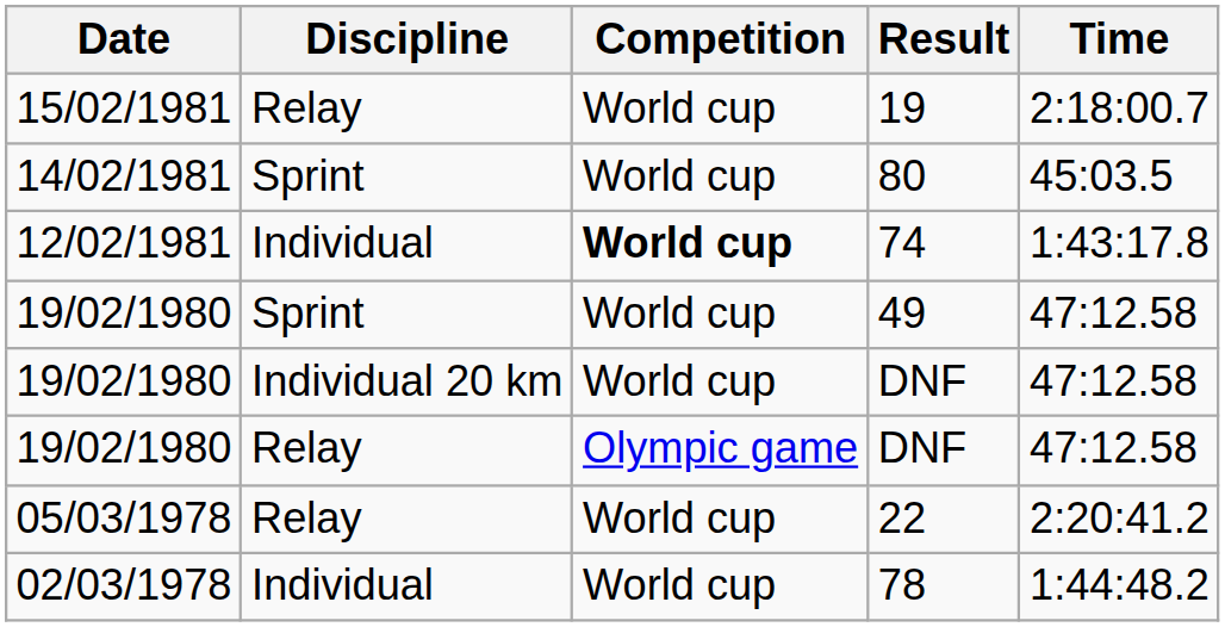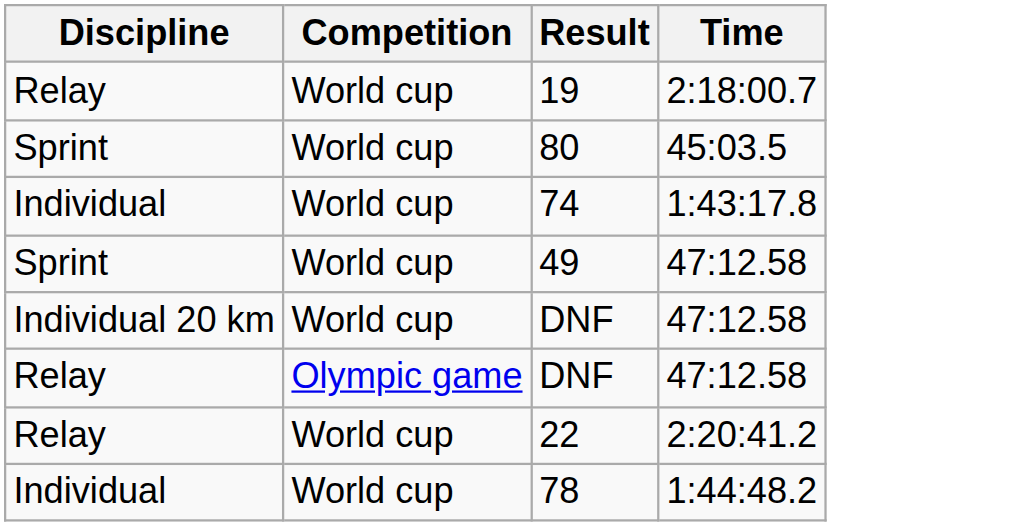 <table class="wikitable">
 <tr>
-<th>Date</th>
 <th>Discipline</th>
 <th>Competition</th>
 <th>Result</th>
 <th>Time</th>
 </tr>
 <tr>
-<td>15/02/1981</td>
 <td>Relay</td>
 <td>World cup</td>
 <td>19</td>
 <td>2:18:00.7</td>
 </tr>
 <tr>
-<td>14/02/1981</td>
 <td>Sprint</td>
 <td>World cup</td>
 <td>80</td>
 <td>45:03.5</td>
 </tr>
 <tr>
-<td>12/02/1981</td>
 <td>Individual</td>
-<td><strong>World cup</strong></td>
+<td>World cup</td>
 <td>74</td>
 <td>1:43:17.8</td>
 </tr>
 <tr>
-<td>19/02/1980</td>
 <td>Sprint</td>
 <td>World cup</td>
 <td>49</td>
 <td>47:12.58</td>
 </tr>
 <tr>
-<td>19/02/1980</td>
 <td>Individual 20 km</td>
 <td>World cup</td>
 <td>DNF</td>
 <td>47:12.58</td>
 </tr>
 <tr>
-<td>19/02/1980</td>
 <td>Relay</td>
 <td><a href='#'>Olympic game</a></td>
 <td>DNF</td>
 <td>47:12.58</td>
 </tr>
 <tr>
-<td>05/03/1978</td>
 <td>Relay</td>
 <td>World cup</td>
 <td>22</td>
 <td>2:20:41.2</td>
 </tr>
 <tr>
-<td>02/03/1978</td>
 <td>Individual</td>
 <td>World cup</td>
 <td>78</td>
 <td>1:44:48.2</td>
 </tr>
 </table>
